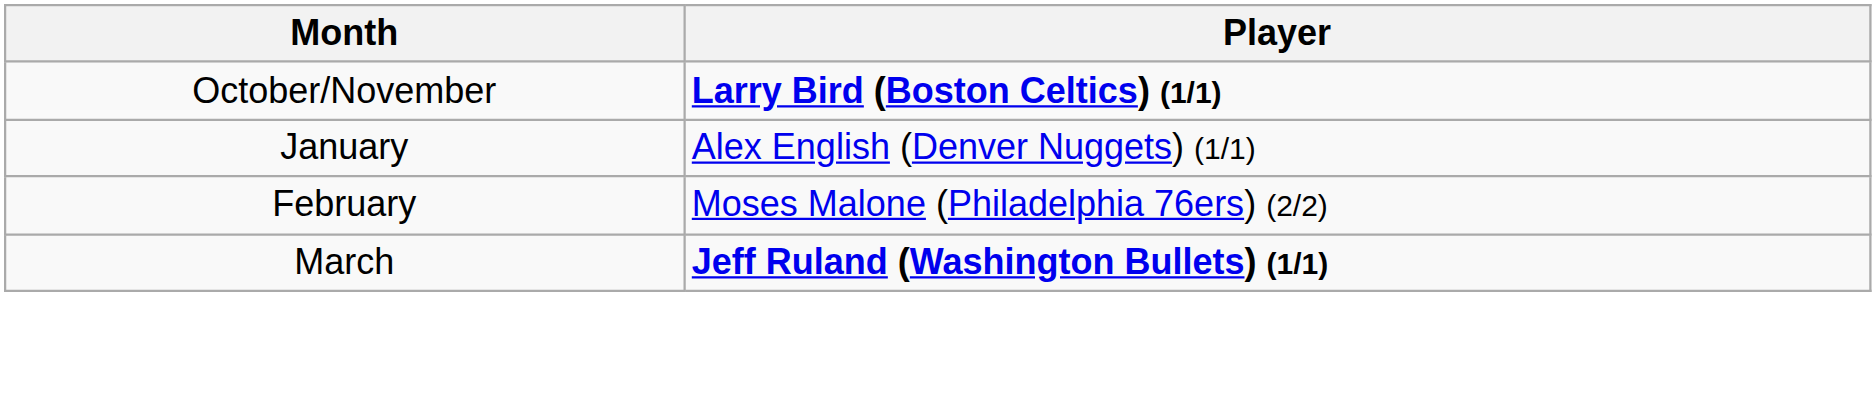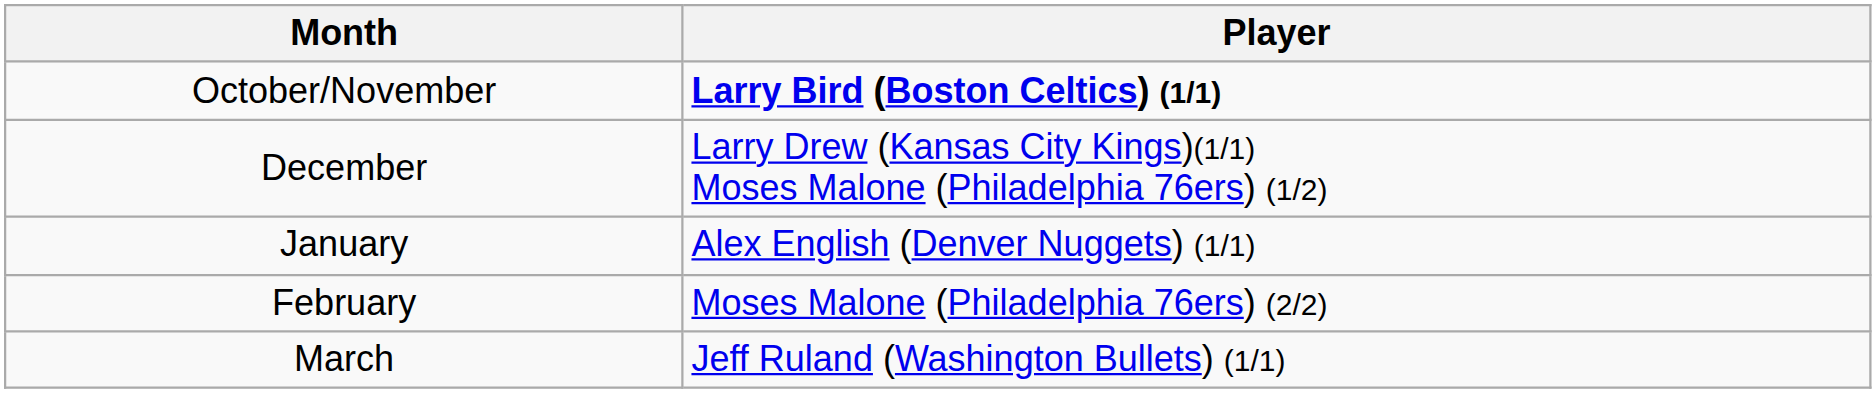 <table class="wikitable" border="1">
 <tr>
 <th width=20%>Month</th>
 <th width=35%>Player</th>
 </tr>
 <tr>
 <td align=center>October/November</td>
 <td><strong><a href='#'>Larry Bird</a> (<a href='#'>Boston Celtics</a>) <small>(1/1)</small></strong></td>
+</tr>
+<tr>
+<td align=center>December</td>
+<td><a href='#'>Larry Drew</a> (<a href='#'>Kansas City Kings</a>)<small>(1/1)</small><br><a href='#'>Moses Malone</a> (<a href='#'>Philadelphia 76ers</a>) <small>(1/2)</small></td>
 </tr>
 <tr>
 <td align=center>January</td>
 <td><a href='#'>Alex English</a> (<a href='#'>Denver Nuggets</a>) <small>(1/1)</small></td>
 </tr>
 <tr>
 <td align=center>February</td>
 <td><a href='#'>Moses Malone</a> (<a href='#'>Philadelphia 76ers</a>) <small>(2/2)</small></td>
 </tr>
 <tr>
 <td align=center>March</td>
-<td><strong><a href='#'>Jeff Ruland</a> (<a href='#'>Washington Bullets</a>) <small>(1/1)</small></strong></td>
+<td><a href='#'>Jeff Ruland</a> (<a href='#'>Washington Bullets</a>) <small>(1/1)</small></td>
 </tr>
 </table>
